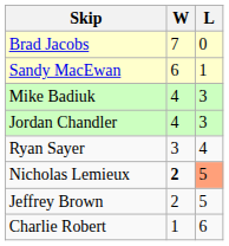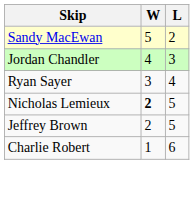 <table class=wikitable>
 <tr>
 <th width=150>Skip</th>
 <th width=20>W</th>
 <th width=20>L</th>
 </tr>
 <tr bgcolor=#ffffcc>
-<td><a href='#'>Brad Jacobs</a></td>
-<td>7</td>
-<td>0</td>
-</tr>
-<tr bgcolor=#ffffcc>
 <td><a href='#'>Sandy MacEwan</a></td>
-<td>6</td>
-<td>1</td>
-</tr>
-<tr bgcolor=#ccfffcc>
-<td>Mike Badiuk</td>
-<td>4</td>
-<td>3</td>
+<td>5</td>
+<td>2</td>
 </tr>
 <tr bgcolor=#ccfffcc>
 <td>Jordan Chandler</td>
 <td>4</td>
 <td>3</td>
 </tr>
 <tr>
 <td>Ryan Sayer</td>
 <td>3</td>
 <td>4</td>
 </tr>
 <tr>
 <td>Nicholas Lemieux</td>
 <td><strong>2</strong></td>
-<td style="background: lightsalmon;">5</td>
+<td>5</td>
 </tr>
 <tr>
 <td>Jeffrey Brown</td>
 <td>2</td>
 <td>5</td>
 </tr>
 <tr>
 <td>Charlie Robert</td>
 <td>1</td>
 <td>6</td>
 </tr>
 </table>
